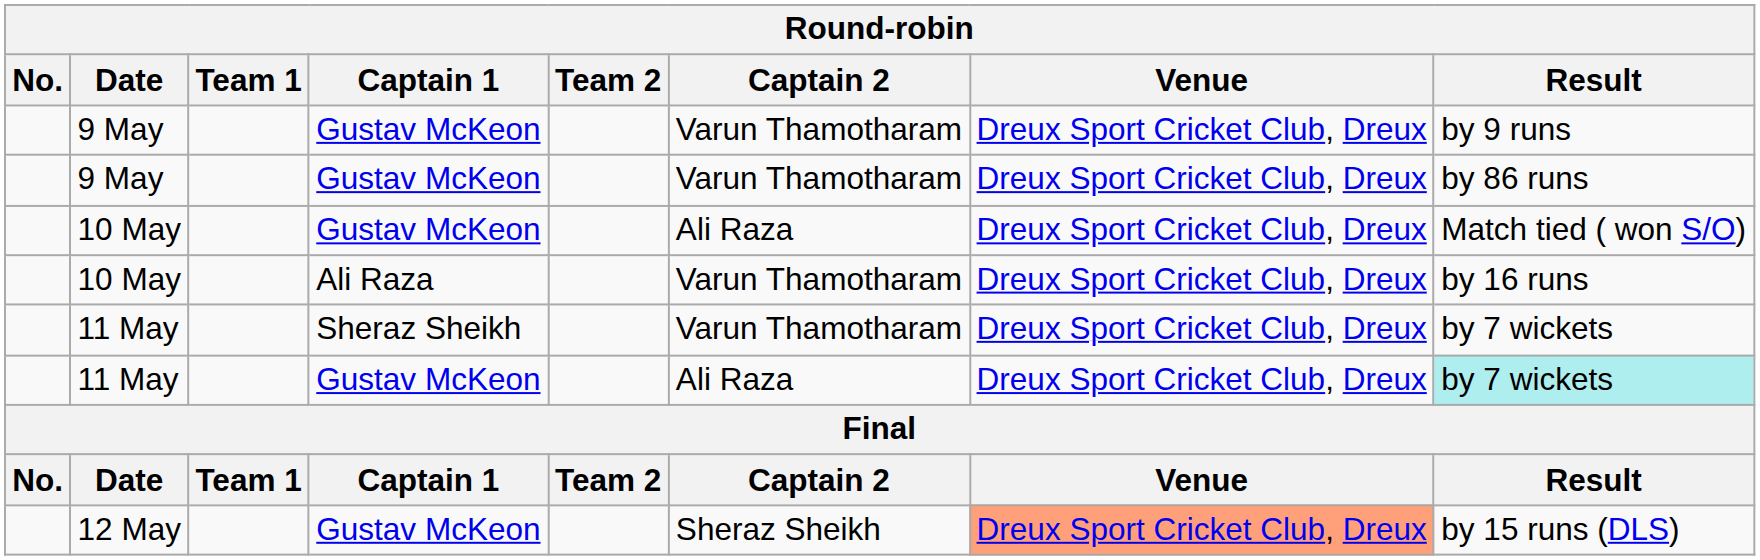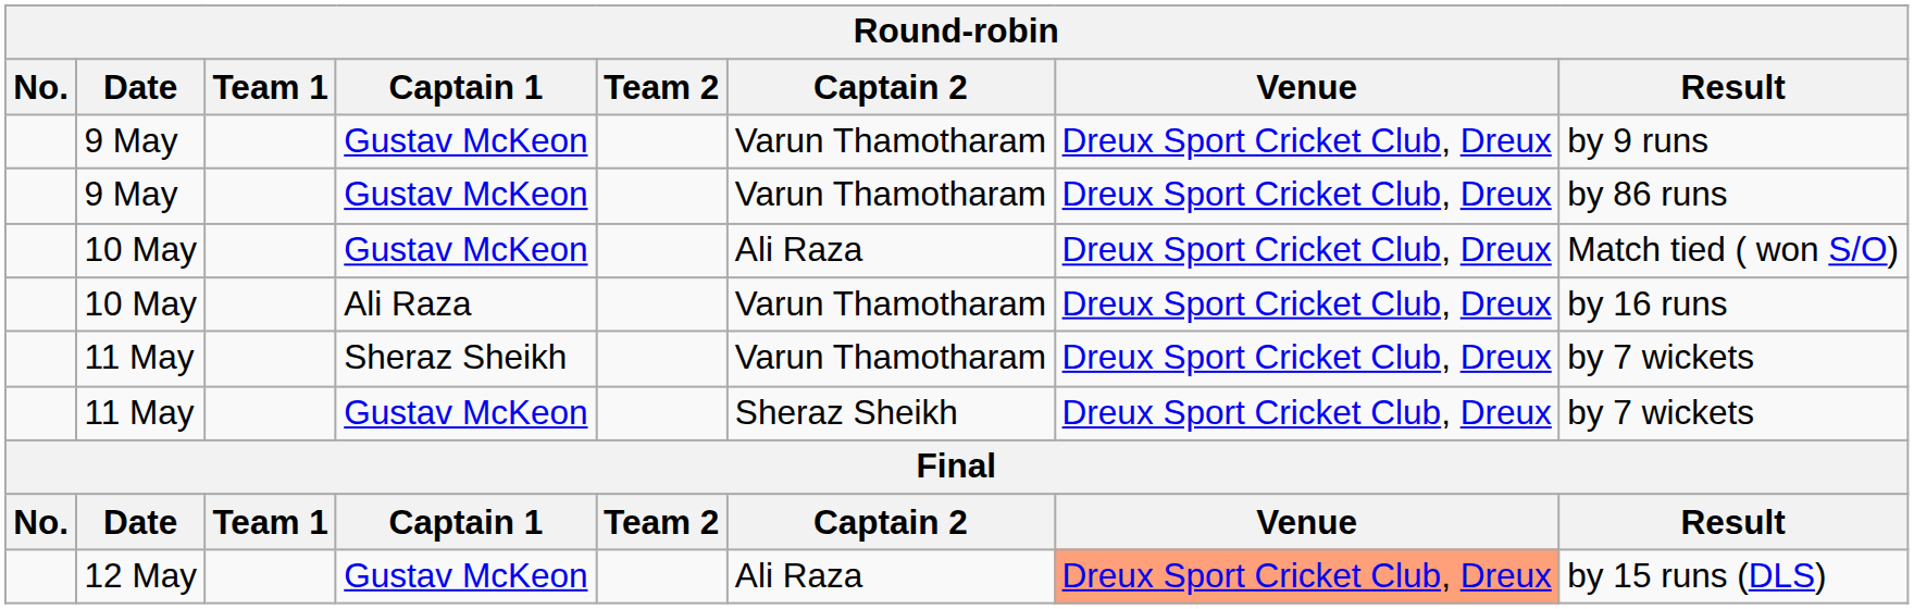 <table class="wikitable">
 <tr>
 <th colspan="9">Round-robin</th>
 </tr>
 <tr>
 <th>No.</th>
 <th>Date</th>
 <th>Team 1</th>
 <th>Captain 1</th>
 <th>Team 2</th>
 <th>Captain 2</th>
 <th>Venue</th>
 <th>Result</th>
 </tr>
 <tr>
 <td></td>
 <td>9 May</td>
 <td></td>
 <td><a href='#'>Gustav McKeon</a></td>
 <td></td>
 <td>Varun Thamotharam</td>
 <td><a href='#'>Dreux Sport Cricket Club</a>, <a href='#'>Dreux</a></td>
 <td> by 9 runs</td>
 </tr>
 <tr>
 <td></td>
 <td>9 May</td>
 <td></td>
 <td><a href='#'>Gustav McKeon</a></td>
 <td></td>
 <td>Varun Thamotharam</td>
 <td><a href='#'>Dreux Sport Cricket Club</a>, <a href='#'>Dreux</a></td>
 <td> by 86 runs</td>
 </tr>
 <tr>
 <td></td>
 <td>10 May</td>
 <td></td>
 <td><a href='#'>Gustav McKeon</a></td>
 <td></td>
 <td>Ali Raza</td>
 <td><a href='#'>Dreux Sport Cricket Club</a>, <a href='#'>Dreux</a></td>
 <td>Match tied ( won <a href='#'>S/O</a>)</td>
 </tr>
 <tr>
 <td></td>
 <td>10 May</td>
 <td></td>
 <td>Ali Raza</td>
 <td></td>
 <td>Varun Thamotharam</td>
 <td><a href='#'>Dreux Sport Cricket Club</a>, <a href='#'>Dreux</a></td>
 <td> by 16 runs</td>
 </tr>
 <tr>
 <td></td>
 <td>11 May</td>
 <td></td>
 <td>Sheraz Sheikh</td>
 <td></td>
 <td>Varun Thamotharam</td>
 <td><a href='#'>Dreux Sport Cricket Club</a>, <a href='#'>Dreux</a></td>
 <td> by 7 wickets</td>
 </tr>
 <tr>
 <td></td>
 <td>11 May</td>
 <td></td>
 <td><a href='#'>Gustav McKeon</a></td>
 <td></td>
-<td>Ali Raza</td>
+<td>Sheraz Sheikh</td>
 <td><a href='#'>Dreux Sport Cricket Club</a>, <a href='#'>Dreux</a></td>
-<td style="background: paleturquoise;"> by 7 wickets</td>
+<td> by 7 wickets</td>
 </tr>
 <tr>
 <th colspan="8">Final</th>
 </tr>
 <tr>
 <th>No.</th>
 <th>Date</th>
 <th>Team 1</th>
 <th>Captain 1</th>
 <th>Team 2</th>
 <th>Captain 2</th>
 <th>Venue</th>
 <th>Result</th>
 </tr>
 <tr>
 <td></td>
 <td>12 May</td>
 <td></td>
 <td><a href='#'>Gustav McKeon</a></td>
 <td></td>
-<td>Sheraz Sheikh</td>
+<td>Ali Raza</td>
 <td style="background: lightsalmon;"><a href='#'>Dreux Sport Cricket Club</a>, <a href='#'>Dreux</a></td>
 <td> by 15 runs (<a href='#'>DLS</a>)</td>
 </tr>
 </table>
